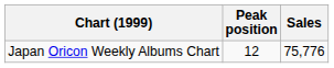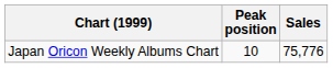 <table class="wikitable sortable">
 <tr>
 <th>Chart (1999)</th>
 <th>Peak<br>position</th>
 <th>Sales</th>
 </tr>
 <tr>
 <td>Japan <a href='#'>Oricon</a> Weekly Albums Chart</td>
-<td align="center">12</td>
+<td align="center">10</td>
 <td align="center">75,776</td>
 </tr>
 </table>
